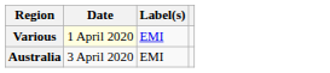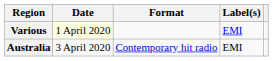 <table class="wikitable plainrowheaders">
 <tr>
 <th scope="col">Region</th>
 <th scope="col">Date</th>
+<th scope="col">Format</th>
 <th scope="col">Label(s)</th>
 <th scope="col"></th>
 </tr>
 <tr>
 <th scope="row">Various</th>
 <td style="background: lightyellow;">1 April 2020</td>
+<td></td>
 <td><a href='#'>EMI</a></td>
 <td style="text-align:center;"></td>
 </tr>
 <tr>
 <th scope="row">Australia</th>
 <td>3 April 2020</td>
+<td><a href='#'>Contemporary hit radio</a></td>
 <td>EMI</td>
 <td style="text-align:center;"></td>
 </tr>
 </table>
